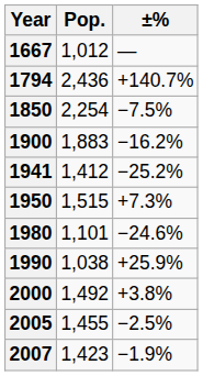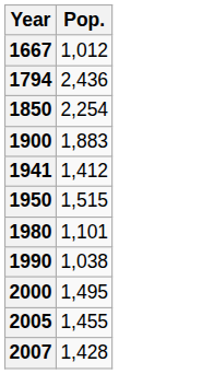 <table class="wikitable">
 <tr>
 <th>Year</th>
 <th><abbr>Pop.</abbr></th>
-<th><abbr>±%</abbr></th>
 </tr>
 <tr>
 <th>1667</th>
 <td>1,012</td>
-<td>—    </td>
 </tr>
 <tr>
 <th>1794</th>
 <td>2,436</td>
-<td>+140.7%</td>
 </tr>
 <tr>
 <th>1850</th>
 <td>2,254</td>
-<td>−7.5%</td>
 </tr>
 <tr>
 <th>1900</th>
 <td>1,883</td>
-<td>−16.2%</td>
 </tr>
 <tr>
 <th>1941</th>
 <td>1,412</td>
-<td>−25.2%</td>
 </tr>
 <tr>
 <th>1950</th>
 <td>1,515</td>
-<td>+7.3%</td>
 </tr>
 <tr>
 <th>1980</th>
 <td>1,101</td>
-<td>−24.6%</td>
 </tr>
 <tr>
 <th>1990</th>
 <td>1,038</td>
-<td>+25.9%</td>
 </tr>
 <tr>
 <th>2000</th>
-<td>1,492</td>
-<td>+3.8%</td>
+<td>1,495</td>
 </tr>
 <tr>
 <th>2005</th>
 <td>1,455</td>
-<td>−2.5%</td>
 </tr>
 <tr>
 <th>2007</th>
-<td>1,423</td>
-<td>−1.9%</td>
+<td>1,428</td>
 </tr>
 </table>
